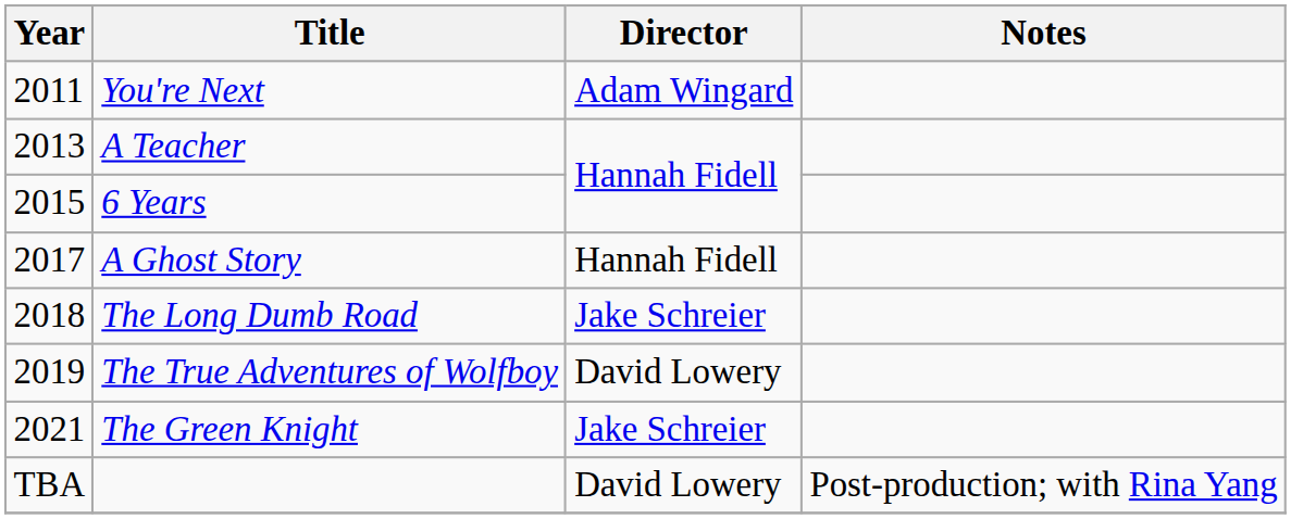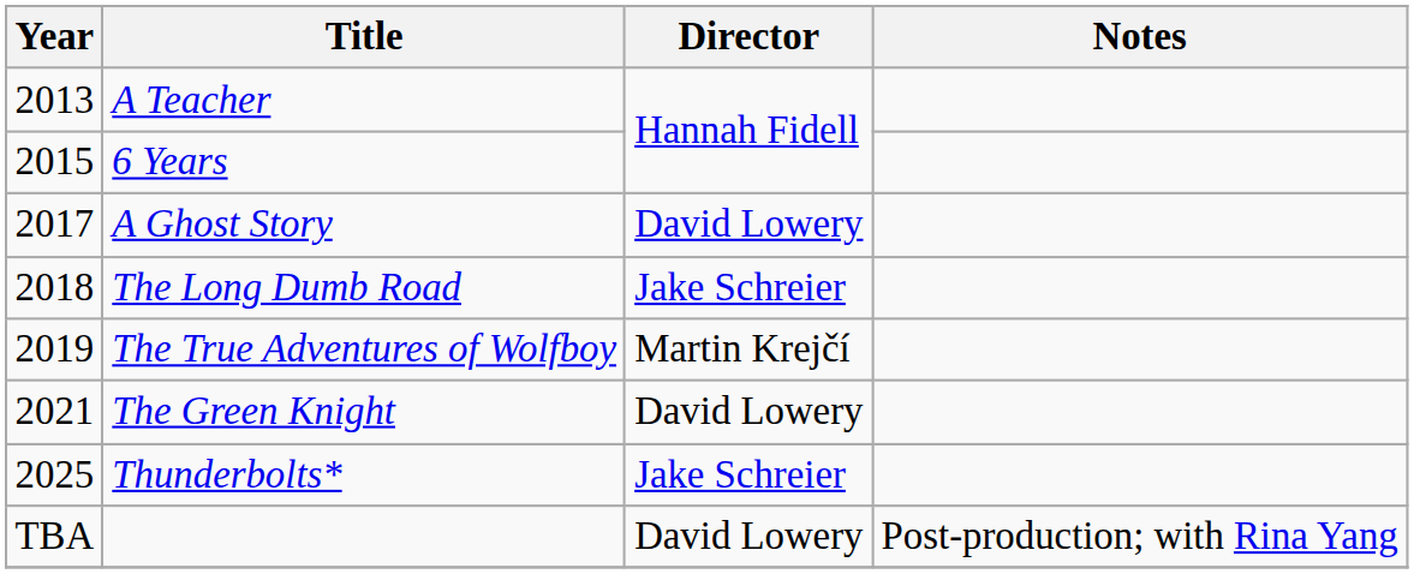 <table class="wikitable">
 <tr>
 <th>Year</th>
 <th>Title</th>
 <th>Director</th>
 <th>Notes</th>
-</tr>
-<tr>
-<td>2011</td>
-<td><em><a href='#'>You're Next</a></em></td>
-<td><a href='#'>Adam Wingard</a></td>
-<td></td>
 </tr>
 <tr>
 <td>2013</td>
 <td><em><a href='#'>A Teacher</a></em></td>
 <td rowspan=2><a href='#'>Hannah Fidell</a></td>
 <td></td>
 </tr>
 <tr>
 <td>2015</td>
 <td><em><a href='#'>6 Years</a></em></td>
 <td></td>
 </tr>
 <tr>
 <td>2017</td>
 <td><em><a href='#'>A Ghost Story</a></em></td>
-<td>Hannah Fidell</td>
+<td><a href='#'>David Lowery</a></td>
 <td></td>
 </tr>
 <tr>
 <td>2018</td>
 <td><em><a href='#'>The Long Dumb Road</a></em></td>
 <td><a href='#'>Jake Schreier</a></td>
 <td></td>
 </tr>
 <tr>
 <td>2019</td>
 <td><em><a href='#'>The True Adventures of Wolfboy</a></em></td>
-<td>David Lowery</td>
+<td>Martin Krejčí</td>
 <td></td>
 </tr>
 <tr>
 <td>2021</td>
 <td><em><a href='#'>The Green Knight</a></em></td>
+<td>David Lowery</td>
+<td></td>
+</tr>
+<tr>
+<td>2025</td>
+<td><em><a href='#'>Thunderbolts*</a></em></td>
 <td><a href='#'>Jake Schreier</a></td>
 <td></td>
 </tr>
 <tr>
 <td>TBA</td>
 <td></td>
 <td>David Lowery</td>
 <td>Post-production; with <a href='#'>Rina Yang</a></td>
 </tr>
 <tr>
 </tr>
 </table>
